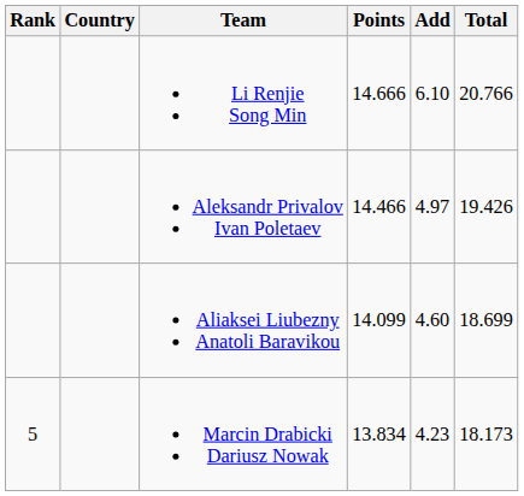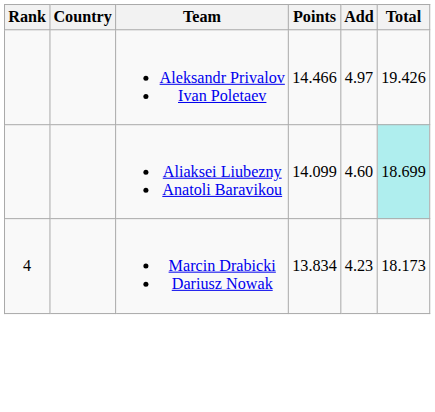 <table class="wikitable sortable" style="text-align:center">
 <tr>
 <th scope=col>Rank</th>
 <th scope=col>Country</th>
 <th scope=col>Team</th>
 <th scope=col>Points</th>
 <th>Add</th>
 <th>Total</th>
-</tr>
-<tr>
-<td></td>
-<td align=left></td>
-<td><br><ul><li><a href='#'>Li Renjie</a></li><li><a href='#'>Song Min</a></li></ul></td>
-<td>14.666</td>
-<td>6.10</td>
-<td>20.766</td>
 </tr>
 <tr>
 <td></td>
 <td align=left></td>
 <td><br><ul><li><a href='#'>Aleksandr Privalov</a></li><li><a href='#'>Ivan Poletaev</a></li></ul></td>
 <td>14.466</td>
 <td>4.97</td>
 <td>19.426</td>
 </tr>
 <tr>
 <td></td>
 <td align=left></td>
 <td><br><ul><li><a href='#'>Aliaksei Liubezny</a></li><li><a href='#'>Anatoli Baravikou</a></li></ul></td>
 <td>14.099</td>
 <td>4.60</td>
-<td>18.699</td>
+<td style="background: paleturquoise;">18.699</td>
 </tr>
 <tr>
-<td>5</td>
+<td>4</td>
 <td align=left></td>
 <td><br><ul><li><a href='#'>Marcin Drabicki</a></li><li><a href='#'>Dariusz Nowak</a></li></ul></td>
 <td>13.834</td>
 <td>4.23</td>
 <td>18.173</td>
 </tr>
 </table>
